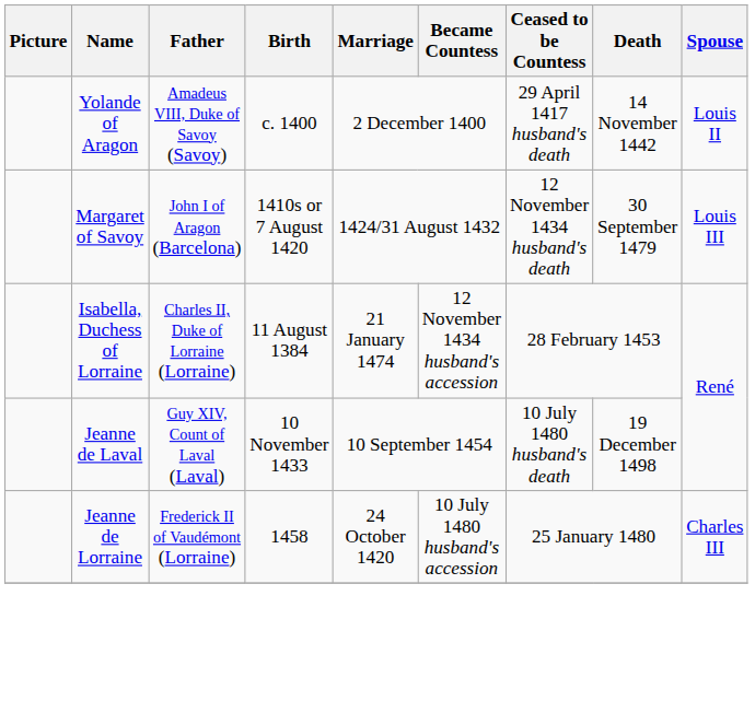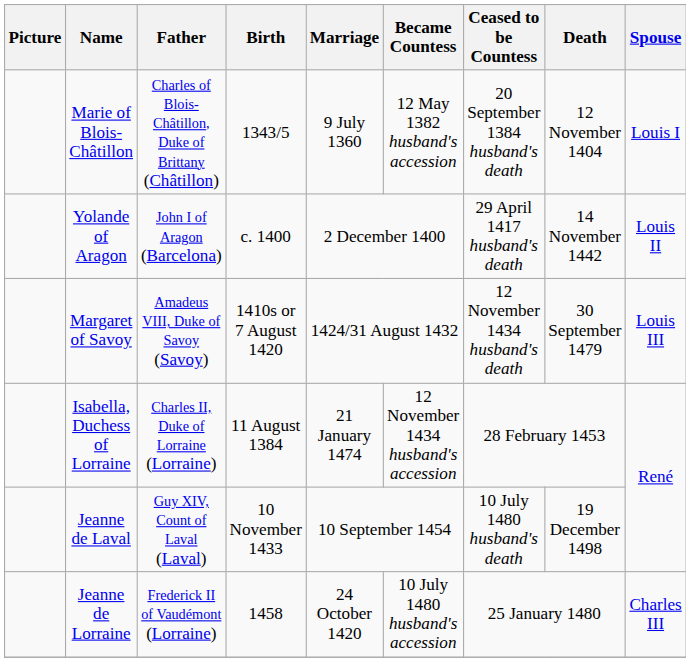 <table width=95% class="wikitable">
 <tr>
 <th width = "8%">Picture</th>
 <th width = "10%">Name</th>
 <th width = "9%">Father</th>
 <th width = "10%">Birth</th>
 <th width = "9%">Marriage</th>
 <th width = "9%">Became Countess</th>
 <th width = "9%">Ceased to be Countess</th>
 <th width = "9%">Death</th>
 <th width = "6%"><a href='#'>Spouse</a></th>
 </tr>
 <tr>
 <td align="center"></td>
+<td align="center"><a href='#'>Marie of Blois-Châtillon</a></td>
+<td align="center"><small><a href='#'>Charles of Blois-Châtillon, Duke of Brittany</a></small> <br>(<a href='#'>Châtillon</a>)</td>
+<td align="center">1343/5</td>
+<td align="center">9 July 1360</td>
+<td align="center">12 May 1382<br><em>husband's accession</em></td>
+<td align="center">20 September 1384<br><em>husband's death</em></td>
+<td align="center">12 November 1404</td>
+<td align="center"><a href='#'>Louis I</a></td>
+</tr>
+<tr>
+<td align="center"></td>
 <td align="center"><a href='#'>Yolande of Aragon</a></td>
-<td align="center"><small><a href='#'>Amadeus VIII, Duke of Savoy</a></small><br> (<a href='#'>Savoy</a>)</td>
+<td align="center"><small><a href='#'>John I of Aragon</a></small><br> (<a href='#'>Barcelona</a>)</td>
 <td align="center">c. 1400</td>
 <td align="center" colspan="2">2 December 1400</td>
 <td align="center">29 April 1417<br><em>husband's death</em></td>
 <td align="center">14 November 1442</td>
 <td align="center"><a href='#'>Louis II</a></td>
 </tr>
 <tr>
 <td align="center"></td>
 <td align="center"><a href='#'>Margaret of Savoy</a></td>
-<td align="center"><small><a href='#'>John I of Aragon</a></small><br> (<a href='#'>Barcelona</a>)</td>
+<td align="center"><small><a href='#'>Amadeus VIII, Duke of Savoy</a></small><br> (<a href='#'>Savoy</a>)</td>
 <td align="center">1410s or 7 August 1420</td>
 <td align="center" colspan="2">1424/31 August 1432</td>
 <td align="center">12 November 1434<br><em>husband's death</em></td>
 <td align="center">30 September 1479</td>
 <td align="center"><a href='#'>Louis III</a></td>
 </tr>
 <tr>
 <td align="center"></td>
 <td align="center"><a href='#'>Isabella, Duchess of Lorraine</a></td>
 <td align="center"><small><a href='#'>Charles II, Duke of Lorraine</a></small><br> (<a href='#'>Lorraine</a>)</td>
 <td align="center">11 August 1384</td>
 <td align="center">21 January 1474</td>
 <td align="center">12 November 1434<br><em>husband's accession</em></td>
 <td align="center" colspan="2">28 February 1453</td>
 <td align="center" rowspan="2"><a href='#'>René</a></td>
 </tr>
 <tr>
 <td align="center"></td>
 <td align="center"><a href='#'>Jeanne de Laval</a></td>
 <td align="center"><small><a href='#'>Guy XIV, Count of Laval</a></small><br> (<a href='#'>Laval</a>)</td>
 <td align="center">10 November 1433</td>
 <td align="center" colspan="2">10 September 1454</td>
 <td align="center">10 July 1480<br><em>husband's death</em></td>
 <td align="center">19 December 1498</td>
 </tr>
 <tr>
 <td align="center"></td>
 <td align="center"><a href='#'>Jeanne de Lorraine</a></td>
 <td align="center"><small><a href='#'>Frederick II of Vaudémont</a></small><br> (<a href='#'>Lorraine</a>)</td>
 <td align="center">1458</td>
 <td align="center">24 October 1420</td>
 <td align="center">10 July 1480<br><em>husband's accession</em></td>
 <td align="center" colspan="2">25 January 1480</td>
 <td align="center"><a href='#'>Charles III</a></td>
 </tr>
 <tr>
 </tr>
 </table>
